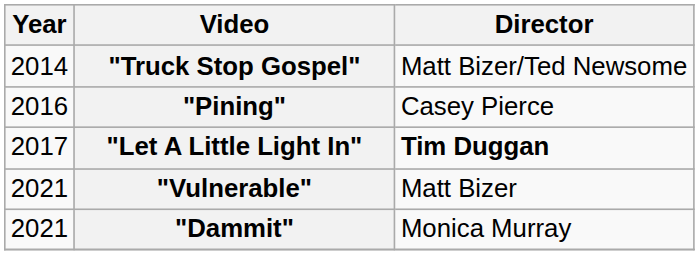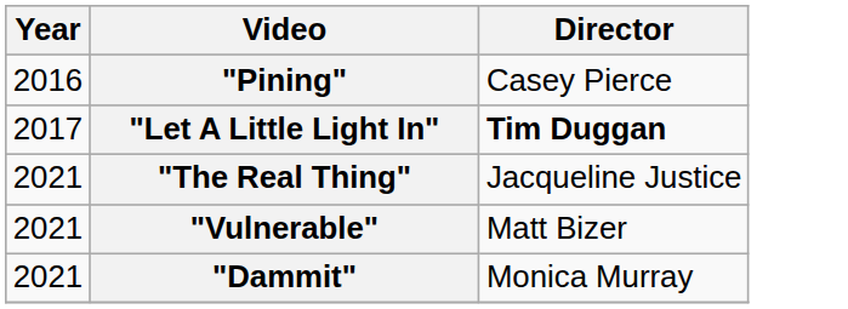 <table class="wikitable plainrowheaders">
 <tr>
 <th>Year</th>
 <th style="width:12em;">Video</th>
 <th>Director</th>
-</tr>
-<tr>
-<td>2014</td>
-<th scope="row">"Truck Stop Gospel"</th>
-<td>Matt Bizer/Ted Newsome</td>
 </tr>
 <tr>
 <td>2016</td>
 <th scope="row">"Pining"</th>
 <td>Casey Pierce</td>
 </tr>
 <tr>
 <td>2017</td>
 <th scope="row">"Let A Little Light In"</th>
 <td><strong>Tim Duggan</strong></td>
+</tr>
+<tr>
+<td>2021</td>
+<th scope="row">"The Real Thing"</th>
+<td>Jacqueline Justice</td>
 </tr>
 <tr>
 <td>2021</td>
 <th scope="row">"Vulnerable"</th>
 <td>Matt Bizer</td>
 </tr>
 <tr>
 <td>2021</td>
 <th scope="row">"Dammit"</th>
 <td>Monica Murray</td>
 </tr>
 <tr>
 </tr>
 </table>
